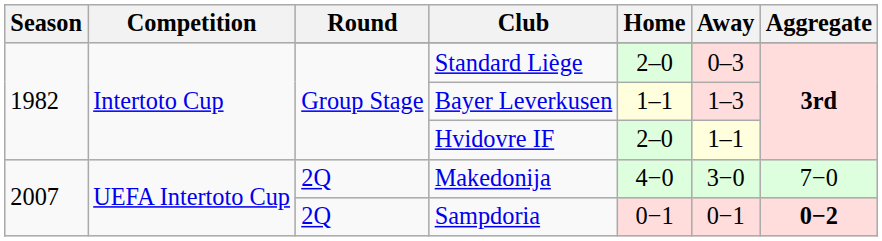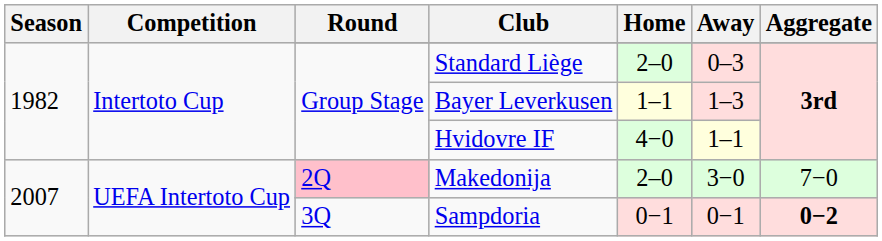 <table class="wikitable" style="text-align:left">
 <tr>
 <th>Season</th>
 <th>Competition</th>
 <th>Round</th>
 <th>Club</th>
 <th>Home</th>
 <th>Away</th>
 <th>Aggregate</th>
 </tr>
 <tr>
 <td rowspan="4">1982</td>
 <td rowspan="4"><a href='#'>Intertoto Cup</a></td>
 </tr>
 <tr>
 <td rowspan="3"><a href='#'>Group Stage</a></td>
 <td> <a href='#'>Standard Liège</a></td>
 <td bgcolor="ddffdd" style="text-align:center;">2–0</td>
 <td bgcolor="ffdddd" style="text-align:center;">0–3</td>
 <td bgcolor="ffdddd" rowspan="3" align="center"><strong>3rd</strong></td>
 </tr>
 <tr>
 <td> <a href='#'>Bayer Leverkusen</a></td>
 <td bgcolor="ffffdd" style="text-align:center;">1–1</td>
 <td bgcolor="ffdddd" style="text-align:center;">1–3</td>
 </tr>
 <tr>
 <td> <a href='#'>Hvidovre IF</a></td>
-<td bgcolor="ddffdd" style="text-align:center;">2–0</td>
+<td bgcolor="ddffdd" style="text-align:center;">4−0</td>
 <td bgcolor="ffffdd" style="text-align:center;">1–1</td>
 </tr>
 <tr>
 <td rowspan="2">2007</td>
 <td rowspan="2"><a href='#'>UEFA Intertoto Cup</a></td>
-<td><a href='#'>2Q</a></td>
+<td style="background: pink;"><a href='#'>2Q</a></td>
 <td> <a href='#'>Makedonija</a></td>
-<td bgcolor="ddffdd" style="text-align:center;">4−0</td>
+<td bgcolor="ddffdd" style="text-align:center;">2–0</td>
 <td bgcolor="ddffdd" style="text-align:center;">3−0</td>
 <td bgcolor="ddffdd" style="text-align:center;">7−0</td>
 </tr>
 <tr>
-<td><a href='#'>2Q</a></td>
+<td><a href='#'>3Q</a></td>
 <td> <a href='#'>Sampdoria</a></td>
 <td bgcolor="ffdddd" style="text-align:center;">0−1</td>
 <td bgcolor="ffdddd" style="text-align:center;">0−1</td>
 <td bgcolor="ffdddd" style="text-align:center;"><strong>0−2</strong></td>
 </tr>
 </table>
